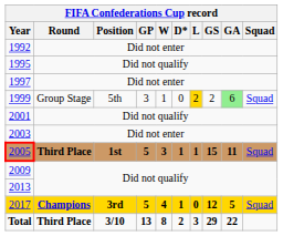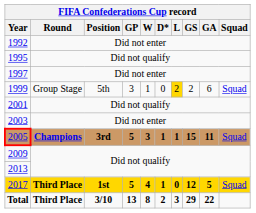 <table class="wikitable" style="text-align: center;">
 <tr>
 <th colspan=10><a href='#'>FIFA Confederations Cup</a> record</th>
 </tr>
 <tr>
 <th>Year</th>
 <th>Round</th>
 <th>Position</th>
 <th>GP</th>
 <th>W</th>
 <th>D*</th>
 <th>L</th>
 <th>GS</th>
 <th>GA</th>
 <th>Squad</th>
 </tr>
 <tr>
 <td> <a href='#'>1992</a></td>
 <td colspan=9>Did not enter </td>
 </tr>
 <tr>
 <td> <a href='#'>1995</a></td>
 <td colspan=9>Did not qualify</td>
 </tr>
 <tr>
 <td> <a href='#'>1997</a></td>
 <td colspan=9>Did not enter </td>
 </tr>
 <tr>
 <td> <a href='#'>1999</a></td>
 <td>Group Stage</td>
 <td>5th</td>
 <td>3</td>
 <td>1</td>
 <td>0</td>
 <td style="background: gold;">2</td>
 <td>2</td>
-<td style="background: lightgreen;">6</td>
+<td>6</td>
 <td><a href='#'>Squad</a></td>
 </tr>
 <tr>
 <td>  <a href='#'>2001</a></td>
 <td colspan=9>Did not qualify</td>
 </tr>
 <tr>
 <td> <a href='#'>2003</a></td>
 <td colspan=9>Did not enter </td>
 </tr>
 <tr bgcolor=cc9966>
 <td style="border: 3px solid red"> <a href='#'>2005</a></td>
-<td><strong>Third Place</strong></td>
-<td><strong>1st</strong></td>
+<td><strong><a href='#'>Champions</a></strong></td>
+<td><strong>3rd</strong></td>
 <td><strong>5</strong></td>
 <td><strong>3</strong></td>
 <td><strong>1</strong></td>
 <td><strong>1</strong></td>
 <td><strong>15</strong></td>
 <td><strong>11</strong></td>
 <td><a href='#'>Squad</a></td>
 </tr>
 <tr>
 <td> <a href='#'>2009</a></td>
 <td rowspan=2 colspan=9>Did not qualify</td>
 </tr>
 <tr>
 <td> <a href='#'>2013</a></td>
 </tr>
 <tr style="background:gold">
 <td> <a href='#'>2017</a></td>
-<td><strong><a href='#'>Champions</a></strong></td>
-<td><strong>3rd</strong></td>
+<td><strong>Third Place</strong></td>
+<td><strong>1st</strong></td>
 <td><strong>5</strong></td>
 <td><strong>4</strong></td>
 <td><strong>1</strong></td>
 <td><strong>0</strong></td>
 <td><strong>12</strong></td>
 <td><strong>5</strong></td>
 <td><a href='#'>Squad</a></td>
 </tr>
 <tr>
 <td><strong>Total</strong></td>
 <td><strong>Third Place</strong></td>
 <td><strong>3/10</strong></td>
 <td><strong>13</strong></td>
 <td><strong>8</strong></td>
 <td><strong>2</strong></td>
 <td><strong>3</strong></td>
 <td><strong>29</strong></td>
 <td><strong>22</strong></td>
 <td></td>
 </tr>
 </table>
